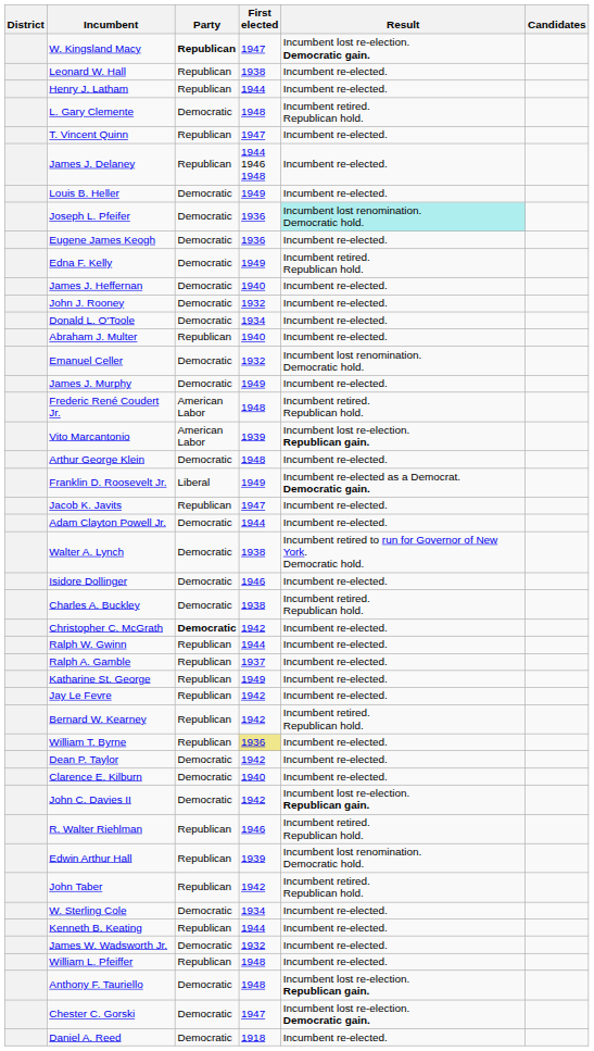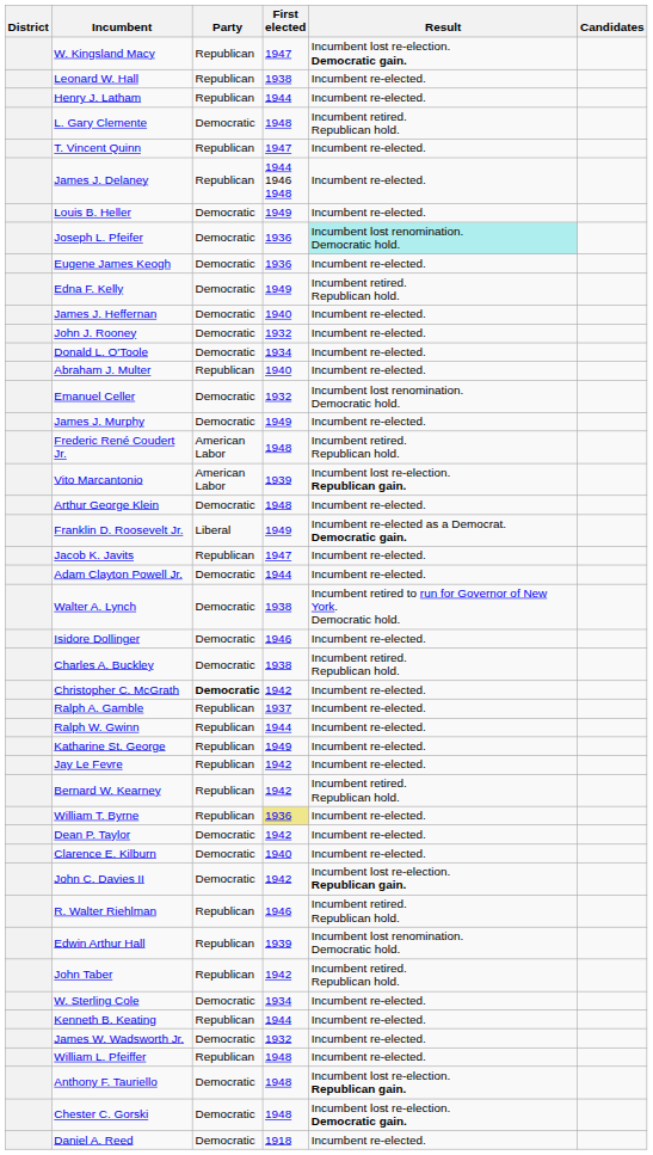 <table class=wikitable>
 <tr valign=bottom>
 <th>District</th>
 <th>Incumbent</th>
 <th>Party</th>
 <th>First<br>elected</th>
 <th>Result</th>
 <th>Candidates</th>
 </tr>
 <tr>
 <th></th>
 <td><a href='#'>W. Kingsland Macy</a></td>
-<td><strong>Republican</strong></td>
+<td>Republican</td>
 <td><a href='#'>1947</a></td>
 <td>Incumbent lost re-election.<br><strong>Democratic gain.</strong></td>
 <td nowrap></td>
 </tr>
 <tr>
 <th></th>
 <td><a href='#'>Leonard W. Hall</a></td>
 <td>Republican</td>
 <td><a href='#'>1938</a></td>
 <td>Incumbent re-elected.</td>
 <td nowrap></td>
 </tr>
 <tr>
 <th></th>
 <td><a href='#'>Henry J. Latham</a></td>
 <td>Republican</td>
 <td><a href='#'>1944</a></td>
 <td>Incumbent re-elected.</td>
 <td nowrap></td>
 </tr>
 <tr>
 <th></th>
 <td><a href='#'>L. Gary Clemente</a></td>
 <td>Democratic</td>
 <td><a href='#'>1948</a></td>
 <td>Incumbent retired.<br>Republican hold.</td>
 <td nowrap></td>
 </tr>
 <tr>
 <th></th>
 <td><a href='#'>T. Vincent Quinn</a></td>
 <td>Republican</td>
 <td><a href='#'>1947</a></td>
 <td>Incumbent re-elected.</td>
 <td nowrap></td>
 </tr>
 <tr>
 <th></th>
 <td><a href='#'>James J. Delaney</a></td>
 <td>Republican</td>
 <td><a href='#'>1944</a><br>1946 <br><a href='#'>1948</a></td>
 <td>Incumbent re-elected.</td>
 <td nowrap></td>
 </tr>
 <tr>
 <th></th>
 <td><a href='#'>Louis B. Heller</a></td>
 <td>Democratic</td>
 <td><a href='#'>1949</a></td>
 <td>Incumbent re-elected.</td>
 <td nowrap></td>
 </tr>
 <tr>
 <th></th>
 <td><a href='#'>Joseph L. Pfeifer</a></td>
 <td>Democratic</td>
 <td><a href='#'>1936</a></td>
 <td style="background: paleturquoise;">Incumbent lost renomination.<br>Democratic hold.</td>
 <td nowrap></td>
 </tr>
 <tr>
 <th></th>
 <td><a href='#'>Eugene James Keogh</a></td>
 <td>Democratic</td>
 <td><a href='#'>1936</a></td>
 <td>Incumbent re-elected.</td>
 <td nowrap></td>
 </tr>
 <tr>
 <th></th>
 <td><a href='#'>Edna F. Kelly</a></td>
 <td>Democratic</td>
 <td><a href='#'>1949</a></td>
 <td>Incumbent retired.<br>Republican hold.</td>
 <td nowrap></td>
 </tr>
 <tr>
 <th></th>
 <td><a href='#'>James J. Heffernan</a></td>
 <td>Democratic</td>
 <td><a href='#'>1940</a></td>
 <td>Incumbent re-elected.</td>
 <td nowrap></td>
 </tr>
 <tr>
 <th></th>
 <td><a href='#'>John J. Rooney</a></td>
 <td>Democratic</td>
 <td><a href='#'>1932</a></td>
 <td>Incumbent re-elected.</td>
 <td nowrap></td>
 </tr>
 <tr>
 <th></th>
 <td><a href='#'>Donald L. O'Toole</a></td>
 <td>Democratic</td>
 <td><a href='#'>1934</a></td>
 <td>Incumbent re-elected.</td>
 <td nowrap></td>
 </tr>
 <tr>
 <th></th>
 <td><a href='#'>Abraham J. Multer</a></td>
 <td>Republican</td>
 <td><a href='#'>1940</a></td>
 <td>Incumbent re-elected.</td>
 <td nowrap></td>
 </tr>
 <tr>
 <th></th>
 <td><a href='#'>Emanuel Celler</a></td>
 <td>Democratic</td>
 <td><a href='#'>1932</a></td>
 <td>Incumbent lost renomination.<br>Democratic hold.</td>
 <td nowrap></td>
 </tr>
 <tr>
 <th></th>
 <td><a href='#'>James J. Murphy</a></td>
 <td>Democratic</td>
 <td><a href='#'>1949</a></td>
 <td>Incumbent re-elected.</td>
 <td nowrap></td>
 </tr>
 <tr>
 <th></th>
 <td><a href='#'>Frederic René Coudert Jr.</a></td>
 <td>American<br>Labor</td>
 <td><a href='#'>1948</a></td>
 <td>Incumbent retired.<br>Republican hold.</td>
 <td nowrap></td>
 </tr>
 <tr>
 <th></th>
 <td><a href='#'>Vito Marcantonio</a></td>
 <td>American<br>Labor</td>
 <td><a href='#'>1939</a></td>
 <td>Incumbent lost re-election.<br><strong>Republican gain.</strong></td>
 <td nowrap></td>
 </tr>
 <tr>
 <th></th>
 <td><a href='#'>Arthur George Klein</a></td>
 <td>Democratic</td>
 <td><a href='#'>1948</a></td>
 <td>Incumbent re-elected.</td>
 <td nowrap></td>
 </tr>
 <tr>
 <th></th>
 <td><a href='#'>Franklin D. Roosevelt Jr.</a></td>
 <td>Liberal</td>
 <td><a href='#'>1949</a></td>
 <td>Incumbent re-elected as a Democrat.<br><strong>Democratic gain.</strong></td>
 <td nowrap></td>
 </tr>
 <tr>
 <th></th>
 <td><a href='#'>Jacob K. Javits</a></td>
 <td>Republican</td>
 <td><a href='#'>1947</a></td>
 <td>Incumbent re-elected.</td>
 <td nowrap></td>
 </tr>
 <tr>
 <th></th>
 <td><a href='#'>Adam Clayton Powell Jr.</a></td>
 <td>Democratic</td>
 <td><a href='#'>1944</a></td>
 <td>Incumbent re-elected.</td>
 <td nowrap></td>
 </tr>
 <tr>
 <th></th>
 <td><a href='#'>Walter A. Lynch</a></td>
 <td>Democratic</td>
 <td><a href='#'>1938</a></td>
 <td>Incumbent retired to <a href='#'>run for Governor of New York</a>.<br>Democratic hold.</td>
 <td nowrap></td>
 </tr>
 <tr>
 <th></th>
 <td><a href='#'>Isidore Dollinger</a></td>
 <td>Democratic</td>
 <td><a href='#'>1946</a></td>
 <td>Incumbent re-elected.</td>
 <td nowrap></td>
 </tr>
 <tr>
 <th></th>
 <td><a href='#'>Charles A. Buckley</a></td>
 <td>Democratic</td>
 <td><a href='#'>1938</a></td>
 <td>Incumbent retired.<br>Republican hold.</td>
 <td nowrap></td>
 </tr>
 <tr>
 <th></th>
 <td><a href='#'>Christopher C. McGrath</a></td>
 <td><strong>Democratic</strong></td>
 <td><a href='#'>1942</a></td>
 <td>Incumbent re-elected.</td>
 <td nowrap></td>
 </tr>
 <tr>
 <th></th>
-<td><a href='#'>Ralph W. Gwinn</a></td>
+<td><a href='#'>Ralph A. Gamble</a></td>
 <td>Republican</td>
-<td><a href='#'>1944</a></td>
+<td><a href='#'>1937</a></td>
 <td>Incumbent re-elected.</td>
 <td nowrap></td>
 </tr>
 <tr>
 <th></th>
-<td><a href='#'>Ralph A. Gamble</a></td>
+<td><a href='#'>Ralph W. Gwinn</a></td>
 <td>Republican</td>
-<td><a href='#'>1937</a></td>
+<td><a href='#'>1944</a></td>
 <td>Incumbent re-elected.</td>
 <td nowrap></td>
 </tr>
 <tr>
 <th></th>
 <td><a href='#'>Katharine St. George</a></td>
 <td>Republican</td>
 <td><a href='#'>1949</a></td>
 <td>Incumbent re-elected.</td>
 <td nowrap></td>
 </tr>
 <tr>
 <th></th>
 <td><a href='#'>Jay Le Fevre</a></td>
 <td>Republican</td>
 <td><a href='#'>1942</a></td>
 <td>Incumbent re-elected.</td>
 <td nowrap></td>
 </tr>
 <tr>
 <th></th>
 <td><a href='#'>Bernard W. Kearney</a></td>
 <td>Republican</td>
 <td><a href='#'>1942</a></td>
 <td>Incumbent retired.<br>Republican hold.</td>
 <td nowrap></td>
 </tr>
 <tr>
 <th></th>
 <td><a href='#'>William T. Byrne</a></td>
 <td>Republican</td>
 <td style="background: khaki;"><a href='#'>1936</a></td>
 <td>Incumbent re-elected.</td>
 <td nowrap></td>
 </tr>
 <tr>
 <th></th>
 <td><a href='#'>Dean P. Taylor</a></td>
 <td>Democratic</td>
 <td><a href='#'>1942</a></td>
 <td>Incumbent re-elected.</td>
 <td nowrap></td>
 </tr>
 <tr>
 <th></th>
 <td><a href='#'>Clarence E. Kilburn</a></td>
 <td>Democratic</td>
 <td><a href='#'>1940</a></td>
 <td>Incumbent re-elected.</td>
 <td nowrap></td>
 </tr>
 <tr>
 <th></th>
 <td><a href='#'>John C. Davies II</a></td>
 <td>Democratic</td>
 <td><a href='#'>1942</a></td>
 <td>Incumbent lost re-election.<br><strong>Republican gain.</strong></td>
 <td nowrap></td>
 </tr>
 <tr>
 <th></th>
 <td><a href='#'>R. Walter Riehlman</a></td>
 <td>Republican</td>
 <td><a href='#'>1946</a></td>
 <td>Incumbent retired.<br>Republican hold.</td>
 <td nowrap></td>
 </tr>
 <tr>
 <th></th>
 <td><a href='#'>Edwin Arthur Hall</a></td>
 <td>Republican</td>
 <td><a href='#'>1939</a></td>
 <td>Incumbent lost renomination.<br>Democratic hold.</td>
 <td nowrap></td>
 </tr>
 <tr>
 <th></th>
 <td><a href='#'>John Taber</a></td>
 <td>Republican</td>
 <td><a href='#'>1942</a></td>
 <td>Incumbent retired.<br>Republican hold.</td>
 <td nowrap></td>
 </tr>
 <tr>
 <th></th>
 <td><a href='#'>W. Sterling Cole</a></td>
 <td>Democratic</td>
 <td><a href='#'>1934</a></td>
 <td>Incumbent re-elected.</td>
 <td nowrap></td>
 </tr>
 <tr>
 <th></th>
 <td><a href='#'>Kenneth B. Keating</a></td>
 <td>Republican</td>
 <td><a href='#'>1944</a></td>
 <td>Incumbent re-elected.</td>
 <td nowrap></td>
 </tr>
 <tr>
 <th></th>
 <td><a href='#'>James W. Wadsworth Jr.</a></td>
 <td>Democratic</td>
 <td><a href='#'>1932</a></td>
 <td>Incumbent re-elected.</td>
 <td nowrap></td>
 </tr>
 <tr>
 <th></th>
 <td><a href='#'>William L. Pfeiffer</a></td>
 <td>Republican</td>
 <td><a href='#'>1948</a></td>
 <td>Incumbent re-elected.</td>
 <td nowrap></td>
 </tr>
 <tr>
 <th></th>
 <td><a href='#'>Anthony F. Tauriello</a></td>
 <td>Democratic</td>
 <td><a href='#'>1948</a></td>
 <td>Incumbent lost re-election.<br><strong>Republican gain.</strong></td>
 <td nowrap></td>
 </tr>
 <tr>
 <th></th>
 <td><a href='#'>Chester C. Gorski</a></td>
 <td>Democratic</td>
-<td><a href='#'>1947</a></td>
+<td><a href='#'>1948</a></td>
 <td>Incumbent lost re-election.<br><strong>Democratic gain.</strong></td>
 <td nowrap></td>
 </tr>
 <tr>
 <th></th>
 <td><a href='#'>Daniel A. Reed</a></td>
 <td>Democratic</td>
 <td><a href='#'>1918</a></td>
 <td>Incumbent re-elected.</td>
 <td nowrap></td>
 </tr>
 </table>
